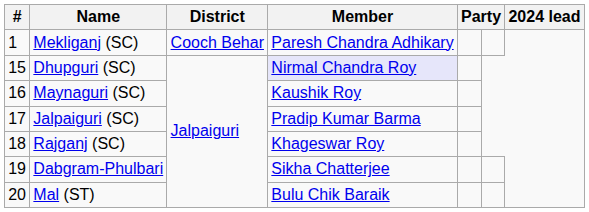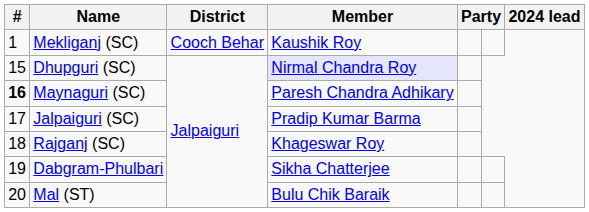 <table class="wikitable">
 <tr>
 <th>#</th>
 <th>Name</th>
 <th>District</th>
 <th>Member</th>
 <th colspan="2">Party</th>
 <th colspan=2>2024 lead</th>
 </tr>
 <tr>
 <td>1</td>
 <td><a href='#'>Mekliganj</a> (SC)</td>
 <td><a href='#'>Cooch Behar</a></td>
-<td><a href='#'>Paresh Chandra Adhikary</a></td>
+<td><a href='#'>Kaushik Roy</a></td>
 <td></td>
 <td></td>
 </tr>
 <tr>
 <td>15</td>
 <td><a href='#'>Dhupguri</a> (SC)</td>
 <td rowspan="6"><a href='#'>Jalpaiguri</a></td>
 <td style="background: lavender;"><a href='#'>Nirmal Chandra Roy</a></td>
 <td></td>
 </tr>
 <tr>
-<td>16</td>
+<td><strong>16</strong></td>
 <td><a href='#'>Maynaguri</a> (SC)</td>
-<td><a href='#'>Kaushik Roy</a></td>
+<td><a href='#'>Paresh Chandra Adhikary</a></td>
 <td></td>
 </tr>
 <tr>
 <td>17</td>
 <td><a href='#'>Jalpaiguri</a> (SC)</td>
 <td><a href='#'>Pradip Kumar Barma</a></td>
 <td></td>
 </tr>
 <tr>
 <td>18</td>
 <td><a href='#'>Rajganj</a> (SC)</td>
 <td><a href='#'>Khageswar Roy</a></td>
 <td></td>
 </tr>
 <tr>
 <td>19</td>
 <td><a href='#'>Dabgram-Phulbari</a></td>
 <td><a href='#'>Sikha Chatterjee</a></td>
 <td></td>
 <td></td>
 </tr>
 <tr>
 <td>20</td>
 <td><a href='#'>Mal</a> (ST)</td>
 <td><a href='#'>Bulu Chik Baraik</a></td>
 <td></td>
 <td></td>
 </tr>
 </table>
